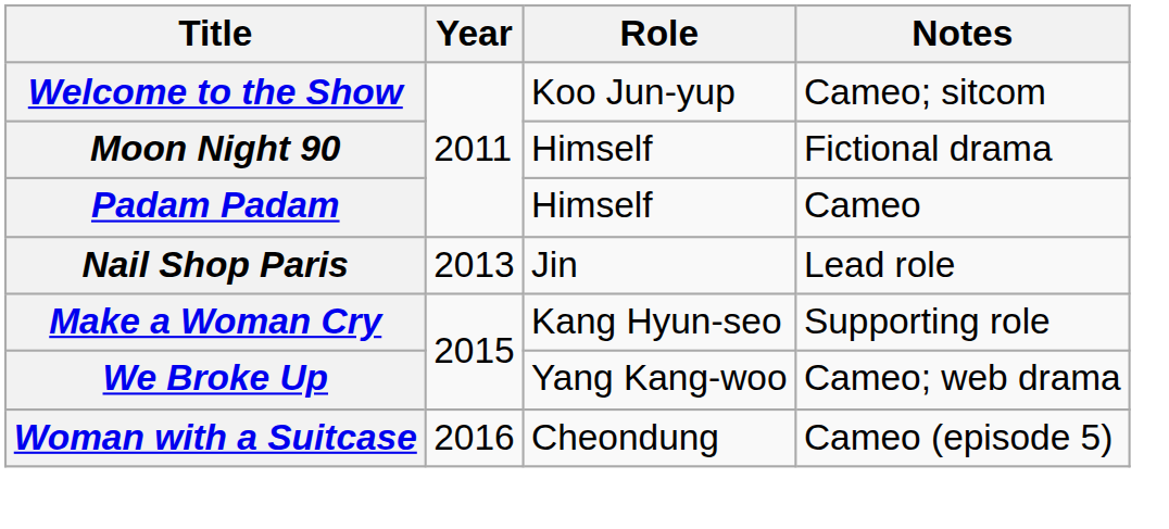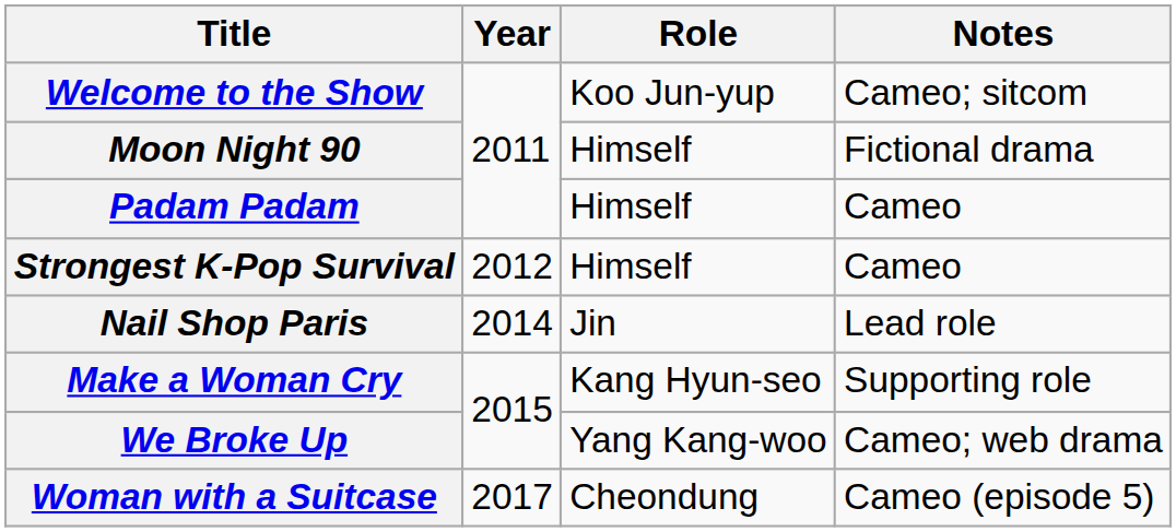 <table class="wikitable plainrowheaders">
 <tr>
 <th>Title</th>
 <th>Year</th>
 <th>Role</th>
 <th>Notes</th>
 </tr>
 <tr>
 <th scope="row"><em><a href='#'>Welcome to the Show</a></em></th>
 <td rowspan=3>2011</td>
 <td>Koo Jun-yup</td>
 <td>Cameo; sitcom</td>
 </tr>
 <tr>
 <th scope="row"><em>Moon Night 90</em></th>
 <td>Himself</td>
 <td>Fictional drama</td>
 </tr>
 <tr>
 <th scope="row"><em><a href='#'>Padam Padam</a></em></th>
 <td>Himself</td>
 <td>Cameo</td>
 </tr>
 <tr>
+<th scope="row"><em>Strongest K-Pop Survival</em></th>
+<td>2012</td>
+<td>Himself</td>
+<td>Cameo</td>
+</tr>
+<tr>
 <th scope="row"><em>Nail Shop Paris</em></th>
-<td>2013</td>
+<td>2014</td>
 <td>Jin</td>
 <td>Lead role</td>
 </tr>
 <tr>
 <th scope="row"><em><a href='#'>Make a Woman Cry</a></em></th>
 <td rowspan="2">2015</td>
 <td>Kang Hyun-seo</td>
 <td>Supporting role</td>
 </tr>
 <tr>
 <th scope="row"><em><a href='#'>We Broke Up</a></em></th>
 <td>Yang Kang-woo</td>
 <td>Cameo; web drama</td>
 </tr>
 <tr>
 <th scope="row"><em><a href='#'>Woman with a Suitcase</a></em></th>
-<td>2016</td>
+<td>2017</td>
 <td>Cheondung</td>
 <td>Cameo (episode 5)</td>
 </tr>
 </table>
